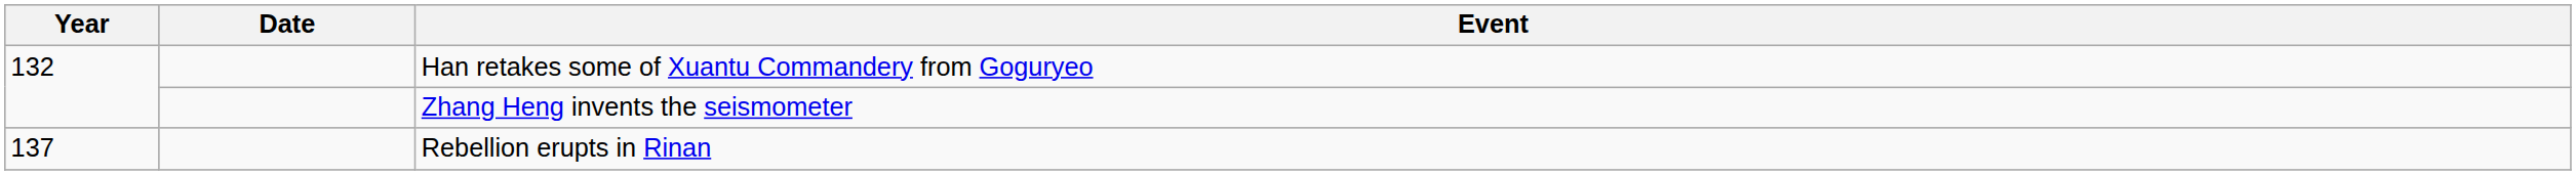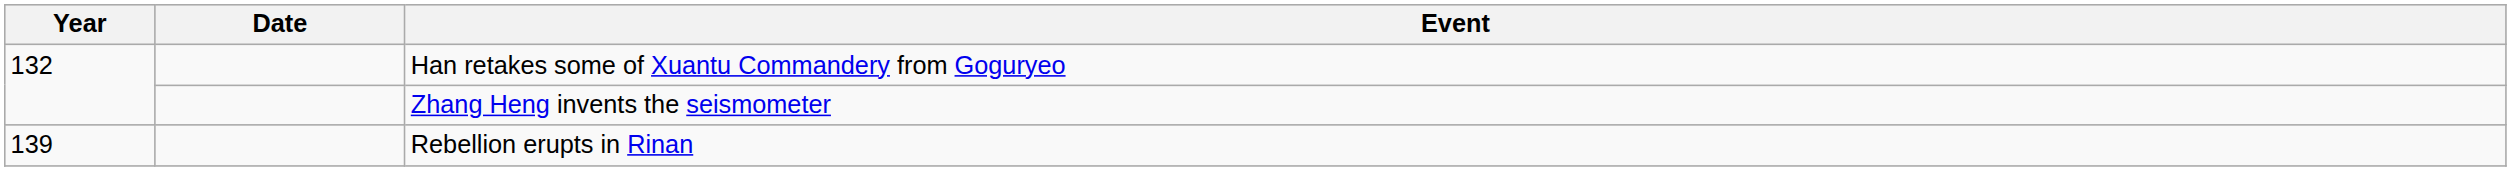 <table class="wikitable" style="width:100%;">
 <tr>
 <th style="width:6%">Year</th>
 <th style="width:10%">Date</th>
 <th>Event</th>
 </tr>
 <tr>
 <td rowspan="2" style="vertical-align:top;">132</td>
 <td></td>
 <td>Han retakes some of <a href='#'>Xuantu Commandery</a> from <a href='#'>Goguryeo</a></td>
 </tr>
 <tr>
 <td></td>
 <td><a href='#'>Zhang Heng</a> invents the <a href='#'>seismometer</a></td>
 </tr>
 <tr>
-<td>137</td>
+<td>139</td>
 <td></td>
 <td>Rebellion erupts in <a href='#'>Rinan</a></td>
 </tr>
 </table>
